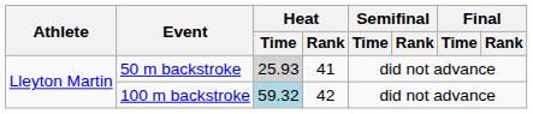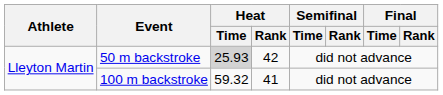 <table class=wikitable style="font-size:90%">
 <tr>
 <th rowspan="2">Athlete</th>
 <th rowspan="2">Event</th>
 <th colspan="2">Heat</th>
 <th colspan="2">Semifinal</th>
 <th colspan="2">Final</th>
 </tr>
 <tr style="font-size:95%">
 <th>Time</th>
 <th>Rank</th>
 <th>Time</th>
 <th>Rank</th>
 <th>Time</th>
 <th>Rank</th>
 </tr>
 <tr align=center>
 <td align=left rowspan=2><a href='#'>Lleyton Martin</a></td>
 <td align=left><a href='#'>50 m backstroke</a></td>
 <td style="background: lightgrey;">25.93</td>
-<td>41</td>
+<td>42</td>
 <td colspan=4>did not advance</td>
 </tr>
 <tr align=center>
 <td align=left><a href='#'>100 m backstroke</a></td>
-<td style="background: lightblue;">59.32</td>
-<td>42</td>
+<td>59.32</td>
+<td>41</td>
 <td colspan=4>did not advance</td>
 </tr>
 </table>
